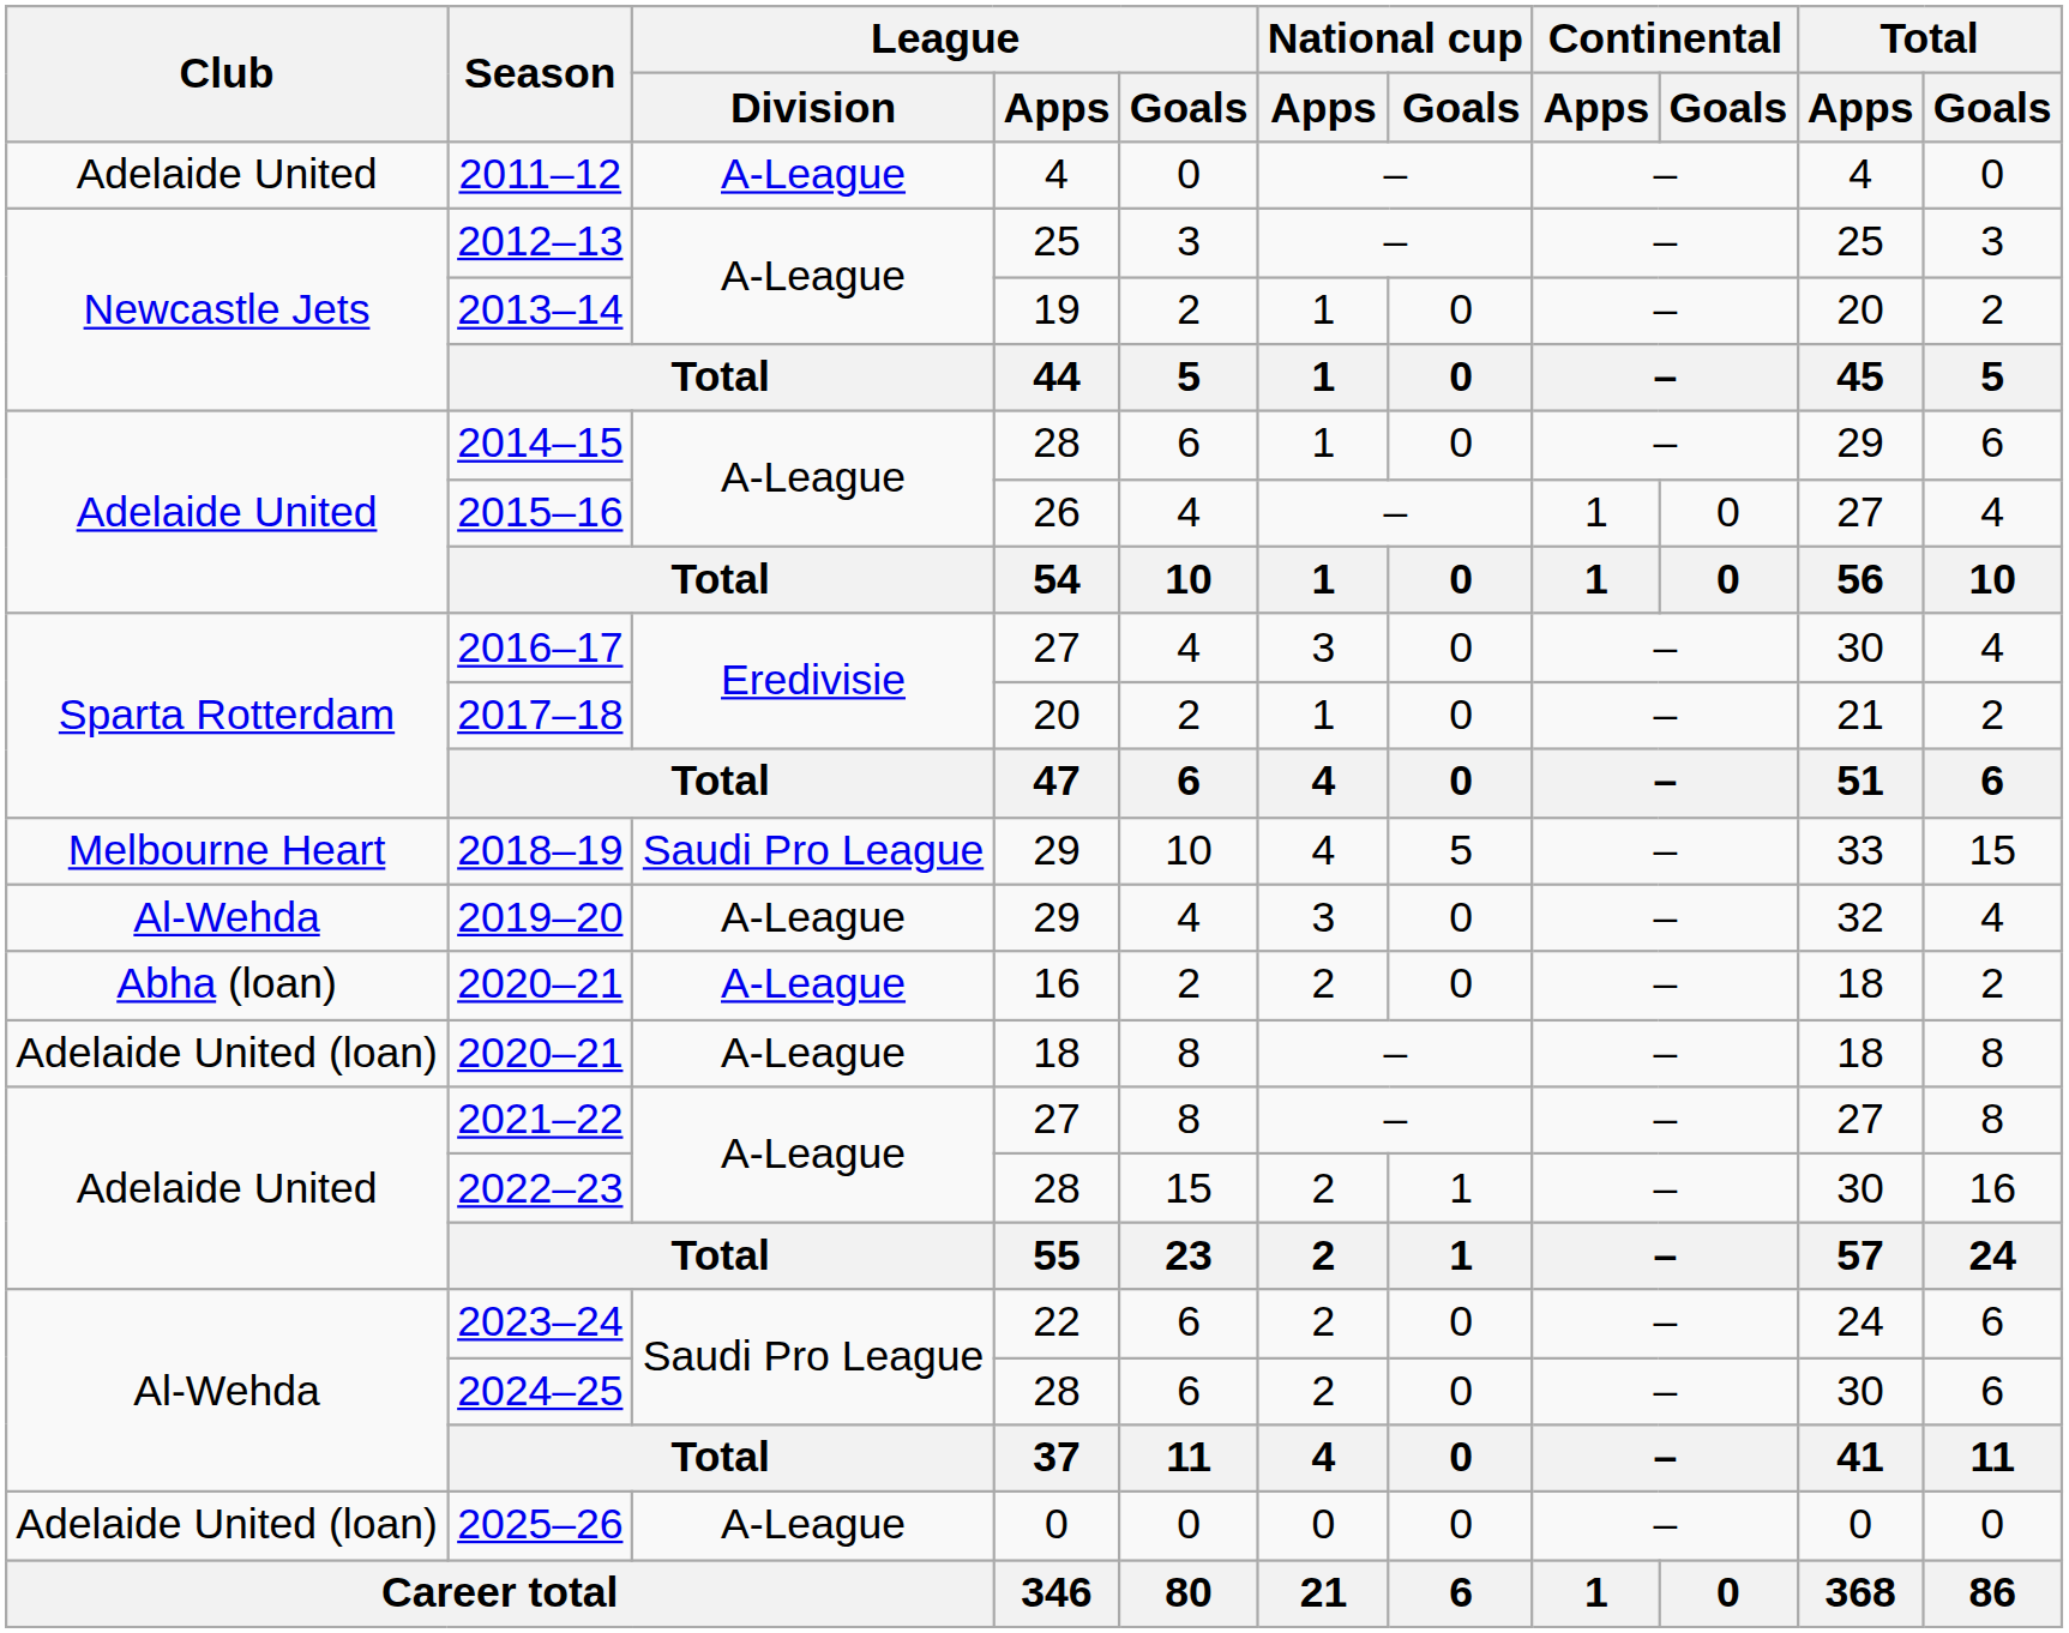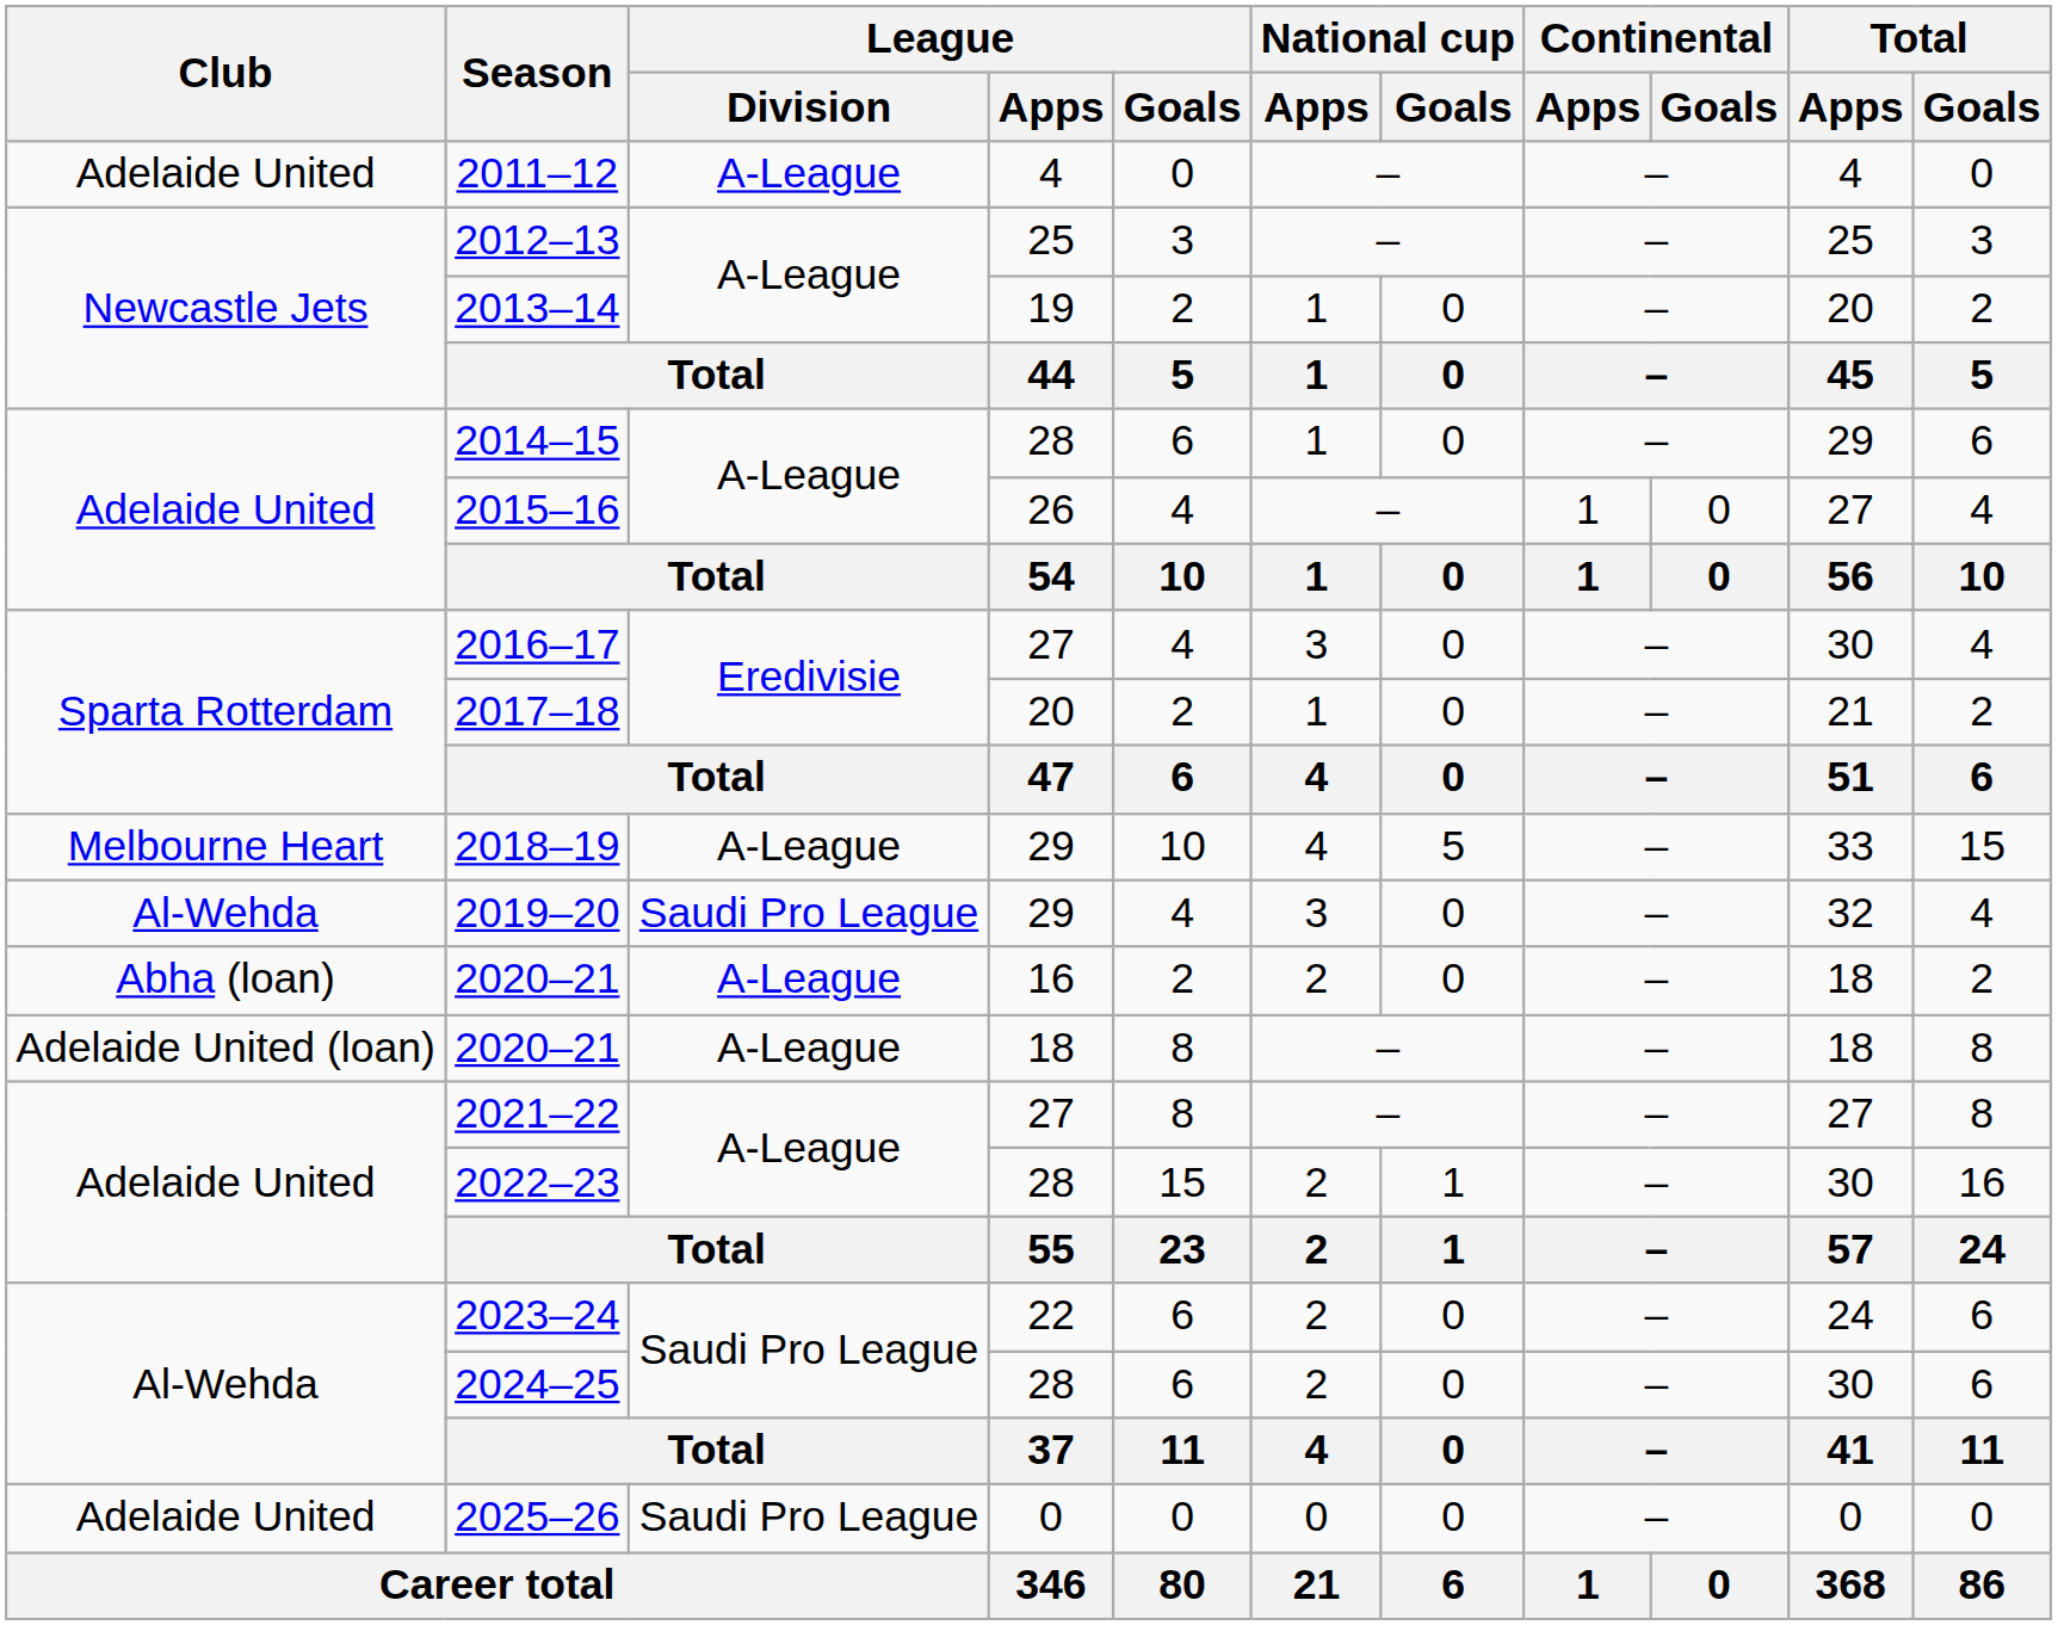 <table class=wikitable style="text-align: center;">
 <tr>
 <th rowspan="2">Club</th>
 <th rowspan="2">Season</th>
 <th colspan="3">League</th>
 <th colspan="2">National cup</th>
 <th colspan="2">Continental</th>
 <th colspan="2">Total</th>
 </tr>
 <tr>
 <th>Division</th>
 <th>Apps</th>
 <th>Goals</th>
 <th>Apps</th>
 <th>Goals</th>
 <th>Apps</th>
 <th>Goals</th>
 <th>Apps</th>
 <th>Goals</th>
 </tr>
 <tr>
 <td>Adelaide United</td>
 <td><a href='#'>2011–12</a></td>
 <td><a href='#'>A-League</a></td>
 <td>4</td>
 <td>0</td>
 <td colspan="2">–</td>
 <td colspan="2">–</td>
 <td>4</td>
 <td>0</td>
 </tr>
 <tr>
 <td rowspan="3"><a href='#'>Newcastle Jets</a></td>
 <td><a href='#'>2012–13</a></td>
 <td rowspan="2">A-League</td>
 <td>25</td>
 <td>3</td>
 <td colspan="2">–</td>
 <td colspan="2">–</td>
 <td>25</td>
 <td>3</td>
 </tr>
 <tr>
 <td><a href='#'>2013–14</a></td>
 <td>19</td>
 <td>2</td>
 <td>1</td>
 <td>0</td>
 <td colspan="2">–</td>
 <td>20</td>
 <td>2</td>
 </tr>
 <tr>
 <th colspan="2">Total</th>
 <th>44</th>
 <th>5</th>
 <th>1</th>
 <th>0</th>
 <th colspan="2">–</th>
 <th>45</th>
 <th>5</th>
 </tr>
 <tr>
 <td rowspan="3"><a href='#'>Adelaide United</a></td>
 <td><a href='#'>2014–15</a></td>
 <td rowspan="2">A-League</td>
 <td>28</td>
 <td>6</td>
 <td>1</td>
 <td>0</td>
 <td colspan="2">–</td>
 <td>29</td>
 <td>6</td>
 </tr>
 <tr>
 <td><a href='#'>2015–16</a></td>
 <td>26</td>
 <td>4</td>
 <td colspan="2">–</td>
 <td>1</td>
 <td>0</td>
 <td>27</td>
 <td>4</td>
 </tr>
 <tr>
 <th colspan="2">Total</th>
 <th>54</th>
 <th>10</th>
 <th>1</th>
 <th>0</th>
 <th>1</th>
 <th>0</th>
 <th>56</th>
 <th>10</th>
 </tr>
 <tr>
 <td rowspan="3"><a href='#'>Sparta Rotterdam</a></td>
 <td><a href='#'>2016–17</a></td>
 <td rowspan="2"><a href='#'>Eredivisie</a></td>
 <td>27</td>
 <td>4</td>
 <td>3</td>
 <td>0</td>
 <td colspan="2">–</td>
 <td>30</td>
 <td>4</td>
 </tr>
 <tr>
 <td><a href='#'>2017–18</a></td>
 <td>20</td>
 <td>2</td>
 <td>1</td>
 <td>0</td>
 <td colspan="2">–</td>
 <td>21</td>
 <td>2</td>
 </tr>
 <tr>
 <th colspan="2">Total</th>
 <th>47</th>
 <th>6</th>
 <th>4</th>
 <th>0</th>
 <th colspan="2">–</th>
 <th>51</th>
 <th>6</th>
 </tr>
 <tr>
 <td><a href='#'>Melbourne Heart</a></td>
 <td><a href='#'>2018–19</a></td>
-<td><a href='#'>Saudi Pro League</a></td>
+<td>A-League</td>
 <td>29</td>
 <td>10</td>
 <td>4</td>
 <td>5</td>
 <td colspan="2">–</td>
 <td>33</td>
 <td>15</td>
 </tr>
 <tr>
 <td><a href='#'>Al-Wehda</a></td>
 <td><a href='#'>2019–20</a></td>
-<td>A-League</td>
+<td><a href='#'>Saudi Pro League</a></td>
 <td>29</td>
 <td>4</td>
 <td>3</td>
 <td>0</td>
 <td colspan="2">–</td>
 <td>32</td>
 <td>4</td>
 </tr>
 <tr>
 <td><a href='#'>Abha</a> (loan)</td>
 <td><a href='#'>2020–21</a></td>
 <td><a href='#'>A-League</a></td>
 <td>16</td>
 <td>2</td>
 <td>2</td>
 <td>0</td>
 <td colspan="2">–</td>
 <td>18</td>
 <td>2</td>
 </tr>
 <tr>
 <td>Adelaide United (loan)</td>
 <td><a href='#'>2020–21</a></td>
 <td>A-League</td>
 <td>18</td>
 <td>8</td>
 <td colspan="2">–</td>
 <td colspan="2">–</td>
 <td>18</td>
 <td>8</td>
 </tr>
 <tr>
 <td rowspan="3">Adelaide United</td>
 <td><a href='#'>2021–22</a></td>
 <td rowspan="2">A-League</td>
 <td>27</td>
 <td>8</td>
 <td colspan="2">–</td>
 <td colspan="2">–</td>
 <td>27</td>
 <td>8</td>
 </tr>
 <tr>
 <td><a href='#'>2022–23</a></td>
 <td>28</td>
 <td>15</td>
 <td>2</td>
 <td>1</td>
 <td colspan="2">–</td>
 <td>30</td>
 <td>16</td>
 </tr>
 <tr>
 <th colspan="2">Total</th>
 <th>55</th>
 <th>23</th>
 <th>2</th>
 <th>1</th>
 <th colspan="2">–</th>
 <th>57</th>
 <th>24</th>
 </tr>
 <tr>
 <td rowspan="3">Al-Wehda</td>
 <td><a href='#'>2023–24</a></td>
 <td rowspan="2">Saudi Pro League</td>
 <td>22</td>
 <td>6</td>
 <td>2</td>
 <td>0</td>
 <td colspan="2">–</td>
 <td>24</td>
 <td>6</td>
 </tr>
 <tr>
 <td><a href='#'>2024–25</a></td>
 <td>28</td>
 <td>6</td>
 <td>2</td>
 <td>0</td>
 <td colspan="2">–</td>
 <td>30</td>
 <td>6</td>
 </tr>
 <tr>
 <th colspan="2">Total</th>
 <th>37</th>
 <th>11</th>
 <th>4</th>
 <th>0</th>
 <th colspan="2">–</th>
 <th>41</th>
 <th>11</th>
 </tr>
 <tr>
-<td>Adelaide United (loan)</td>
+<td>Adelaide United</td>
 <td><a href='#'>2025–26</a></td>
-<td>A-League</td>
+<td>Saudi Pro League</td>
 <td>0</td>
 <td>0</td>
 <td>0</td>
 <td>0</td>
 <td colspan="2">–</td>
 <td>0</td>
 <td>0</td>
 </tr>
 <tr>
 <th colspan="3">Career total</th>
 <th>346</th>
 <th>80</th>
 <th>21</th>
 <th>6</th>
 <th>1</th>
 <th>0</th>
 <th>368</th>
 <th>86</th>
 </tr>
 </table>
